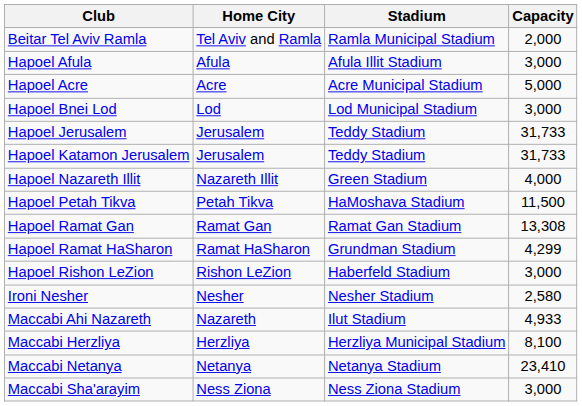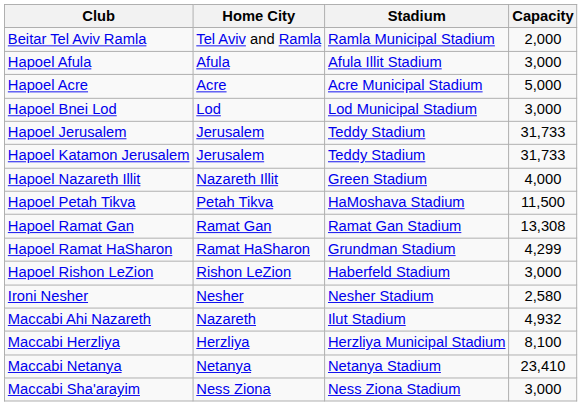 <table class="wikitable sortable">
 <tr>
 <th>Club</th>
 <th>Home City</th>
 <th>Stadium</th>
 <th>Capacity</th>
 </tr>
 <tr>
 <td><a href='#'>Beitar Tel Aviv Ramla</a></td>
 <td><a href='#'>Tel Aviv</a> and <a href='#'>Ramla</a></td>
 <td><a href='#'>Ramla Municipal Stadium</a></td>
 <td align="center">2,000</td>
 </tr>
 <tr>
 <td><a href='#'>Hapoel Afula</a></td>
 <td><a href='#'>Afula</a></td>
 <td><a href='#'>Afula Illit Stadium</a></td>
 <td align="center">3,000</td>
 </tr>
 <tr>
 <td><a href='#'>Hapoel Acre</a></td>
 <td><a href='#'>Acre</a></td>
 <td><a href='#'>Acre Municipal Stadium</a></td>
 <td align="center">5,000</td>
 </tr>
 <tr>
 <td><a href='#'>Hapoel Bnei Lod</a></td>
 <td><a href='#'>Lod</a></td>
 <td><a href='#'>Lod Municipal Stadium</a></td>
 <td align="center">3,000</td>
 </tr>
 <tr>
 <td><a href='#'>Hapoel Jerusalem</a></td>
 <td><a href='#'>Jerusalem</a></td>
 <td><a href='#'>Teddy Stadium</a></td>
 <td align="center">31,733</td>
 </tr>
 <tr>
 <td><a href='#'>Hapoel Katamon Jerusalem</a></td>
 <td><a href='#'>Jerusalem</a></td>
 <td><a href='#'>Teddy Stadium</a></td>
 <td align="center">31,733</td>
 </tr>
 <tr>
 <td><a href='#'>Hapoel Nazareth Illit</a></td>
 <td><a href='#'>Nazareth Illit</a></td>
 <td><a href='#'>Green Stadium</a></td>
 <td align="center">4,000</td>
 </tr>
 <tr>
 <td><a href='#'>Hapoel Petah Tikva</a></td>
 <td><a href='#'>Petah Tikva</a></td>
 <td><a href='#'>HaMoshava Stadium</a></td>
 <td align="center">11,500</td>
 </tr>
 <tr>
 <td><a href='#'>Hapoel Ramat Gan</a></td>
 <td><a href='#'>Ramat Gan</a></td>
 <td><a href='#'>Ramat Gan Stadium</a></td>
 <td align="center">13,308</td>
 </tr>
 <tr>
 <td><a href='#'>Hapoel Ramat HaSharon</a></td>
 <td><a href='#'>Ramat HaSharon</a></td>
 <td><a href='#'>Grundman Stadium</a></td>
 <td align="center">4,299</td>
 </tr>
 <tr>
 <td><a href='#'>Hapoel Rishon LeZion</a></td>
 <td><a href='#'>Rishon LeZion</a></td>
 <td><a href='#'>Haberfeld Stadium</a></td>
 <td align="center">3,000</td>
 </tr>
 <tr>
 <td><a href='#'>Ironi Nesher</a></td>
 <td><a href='#'>Nesher</a></td>
 <td><a href='#'>Nesher Stadium</a></td>
 <td align="center">2,580</td>
 </tr>
 <tr>
 <td><a href='#'>Maccabi Ahi Nazareth</a></td>
 <td><a href='#'>Nazareth</a></td>
 <td><a href='#'>Ilut Stadium</a></td>
-<td align="center">4,933</td>
+<td align="center">4,932</td>
 </tr>
 <tr>
 <td><a href='#'>Maccabi Herzliya</a></td>
 <td><a href='#'>Herzliya</a></td>
 <td><a href='#'>Herzliya Municipal Stadium</a></td>
 <td align="center">8,100</td>
 </tr>
 <tr>
 <td><a href='#'>Maccabi Netanya</a></td>
 <td><a href='#'>Netanya</a></td>
 <td><a href='#'>Netanya Stadium</a></td>
 <td align="center">23,410</td>
 </tr>
 <tr>
 <td><a href='#'>Maccabi Sha'arayim</a></td>
 <td><a href='#'>Ness Ziona</a></td>
 <td><a href='#'>Ness Ziona Stadium</a></td>
 <td align="center">3,000</td>
 </tr>
 </table>
